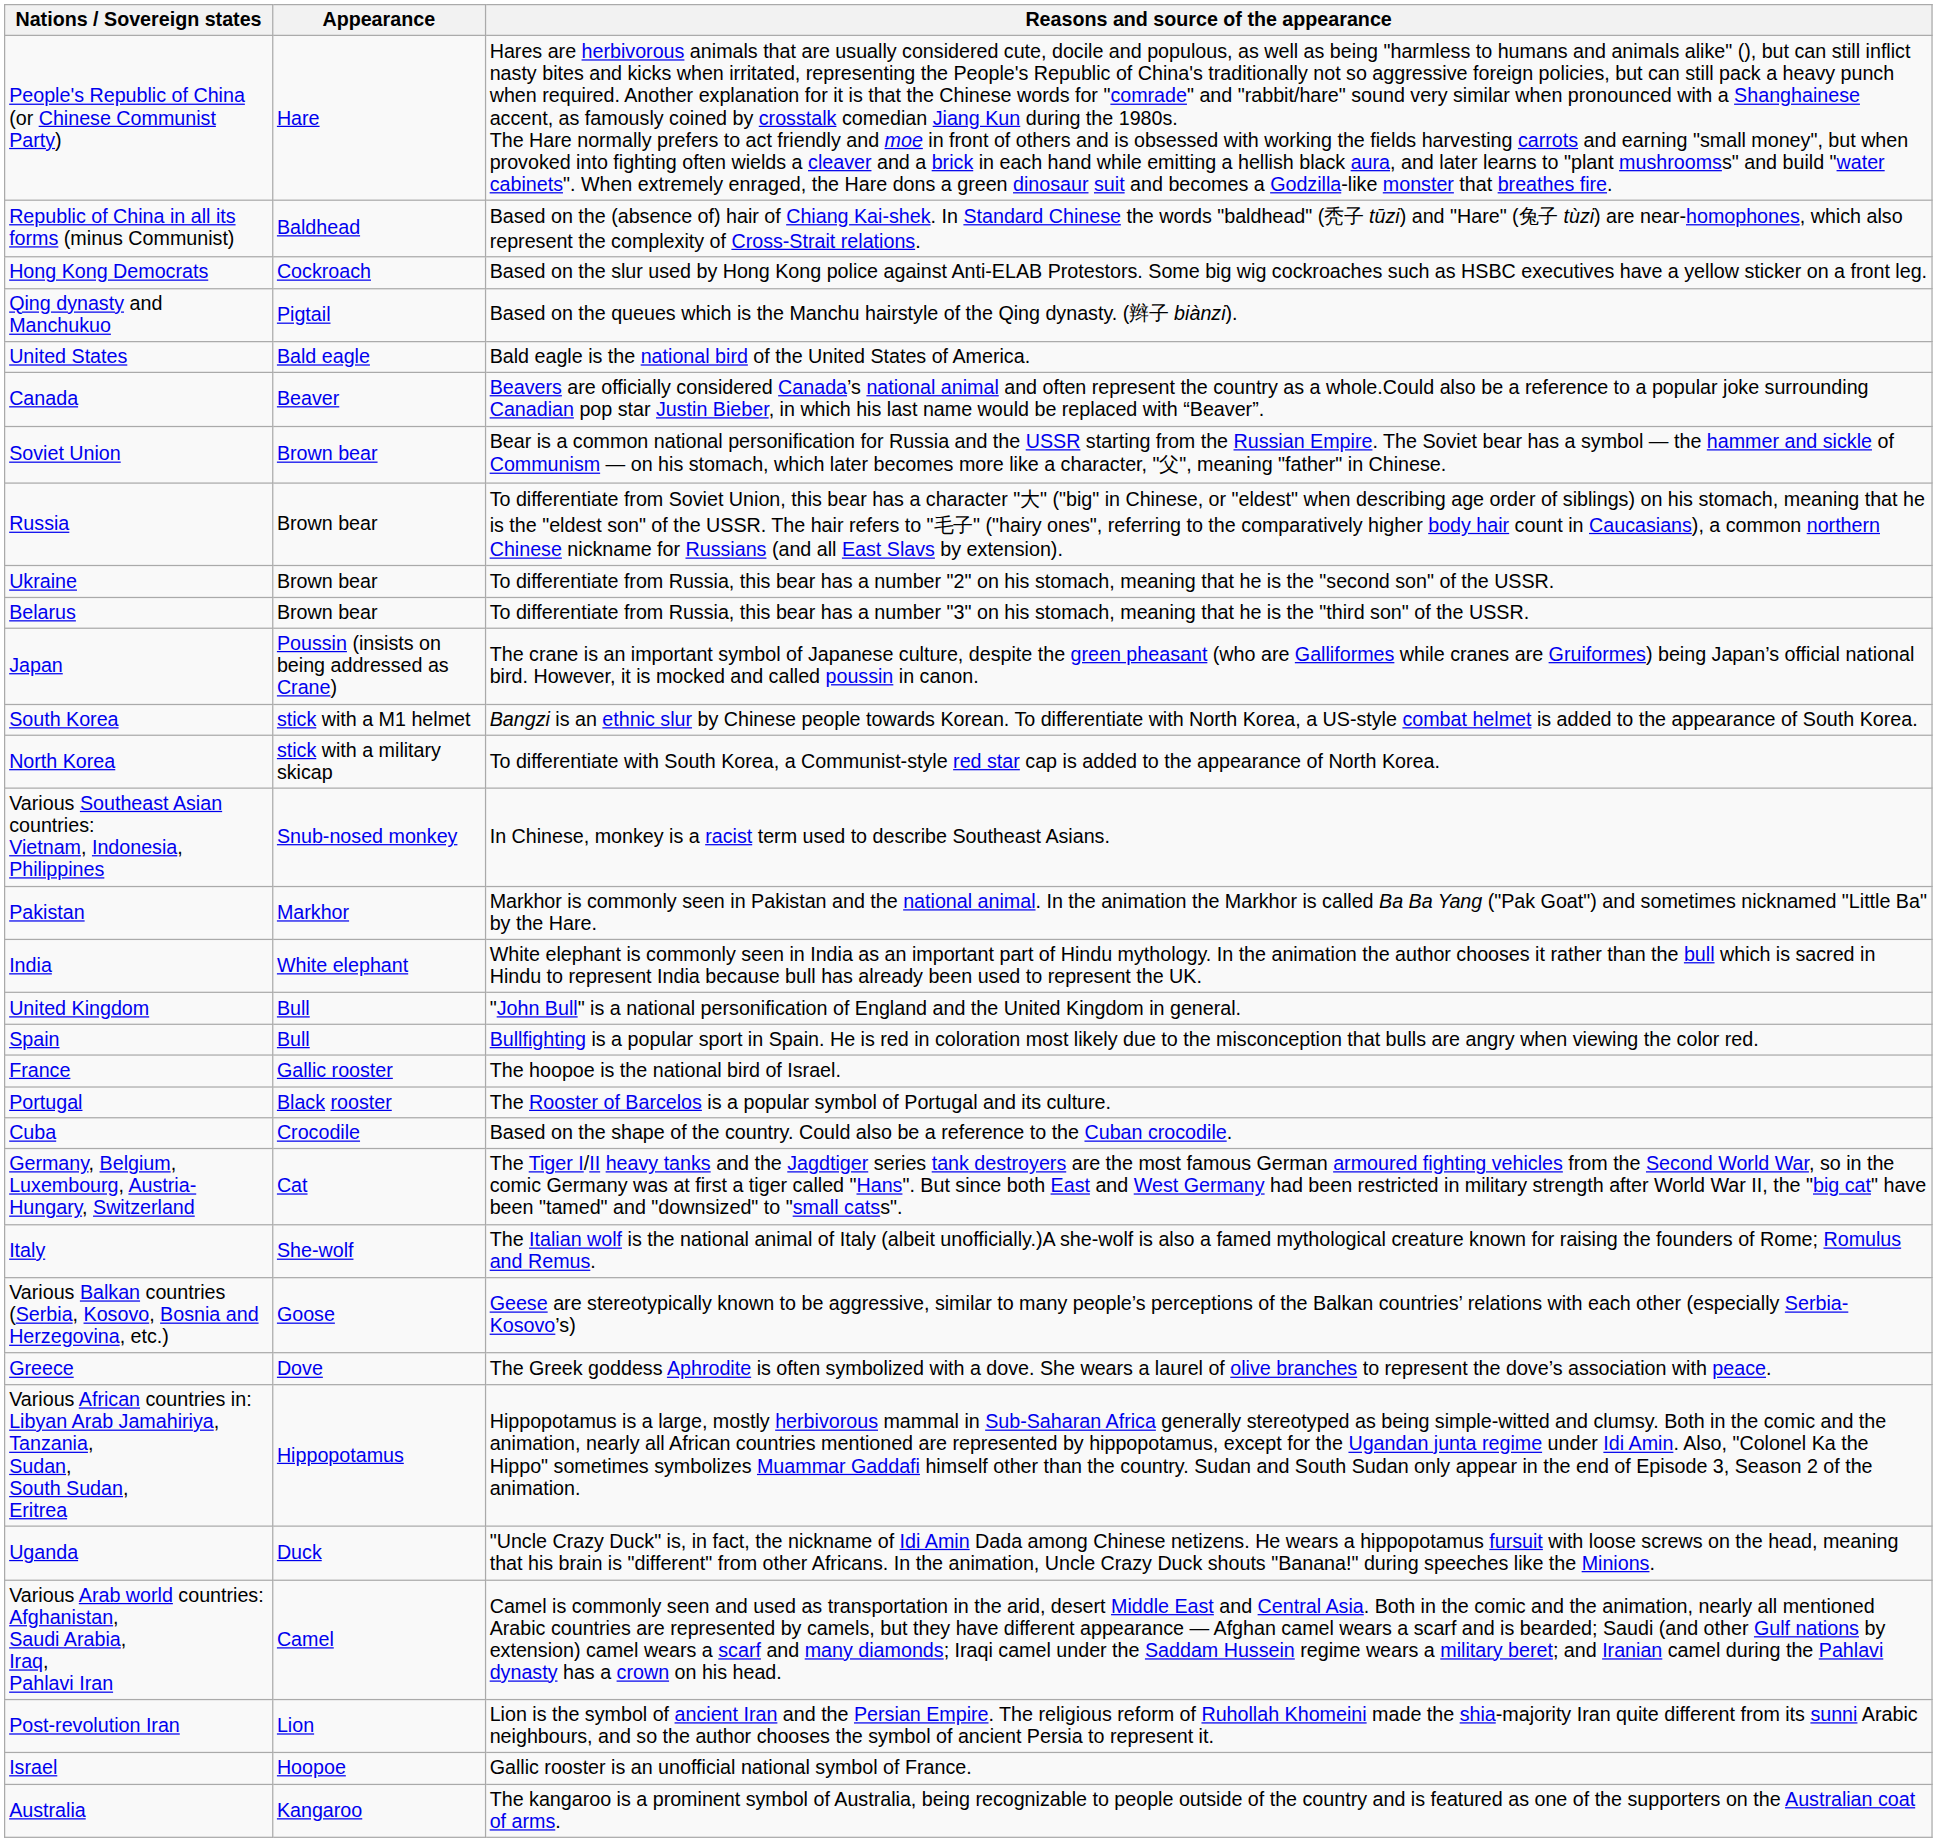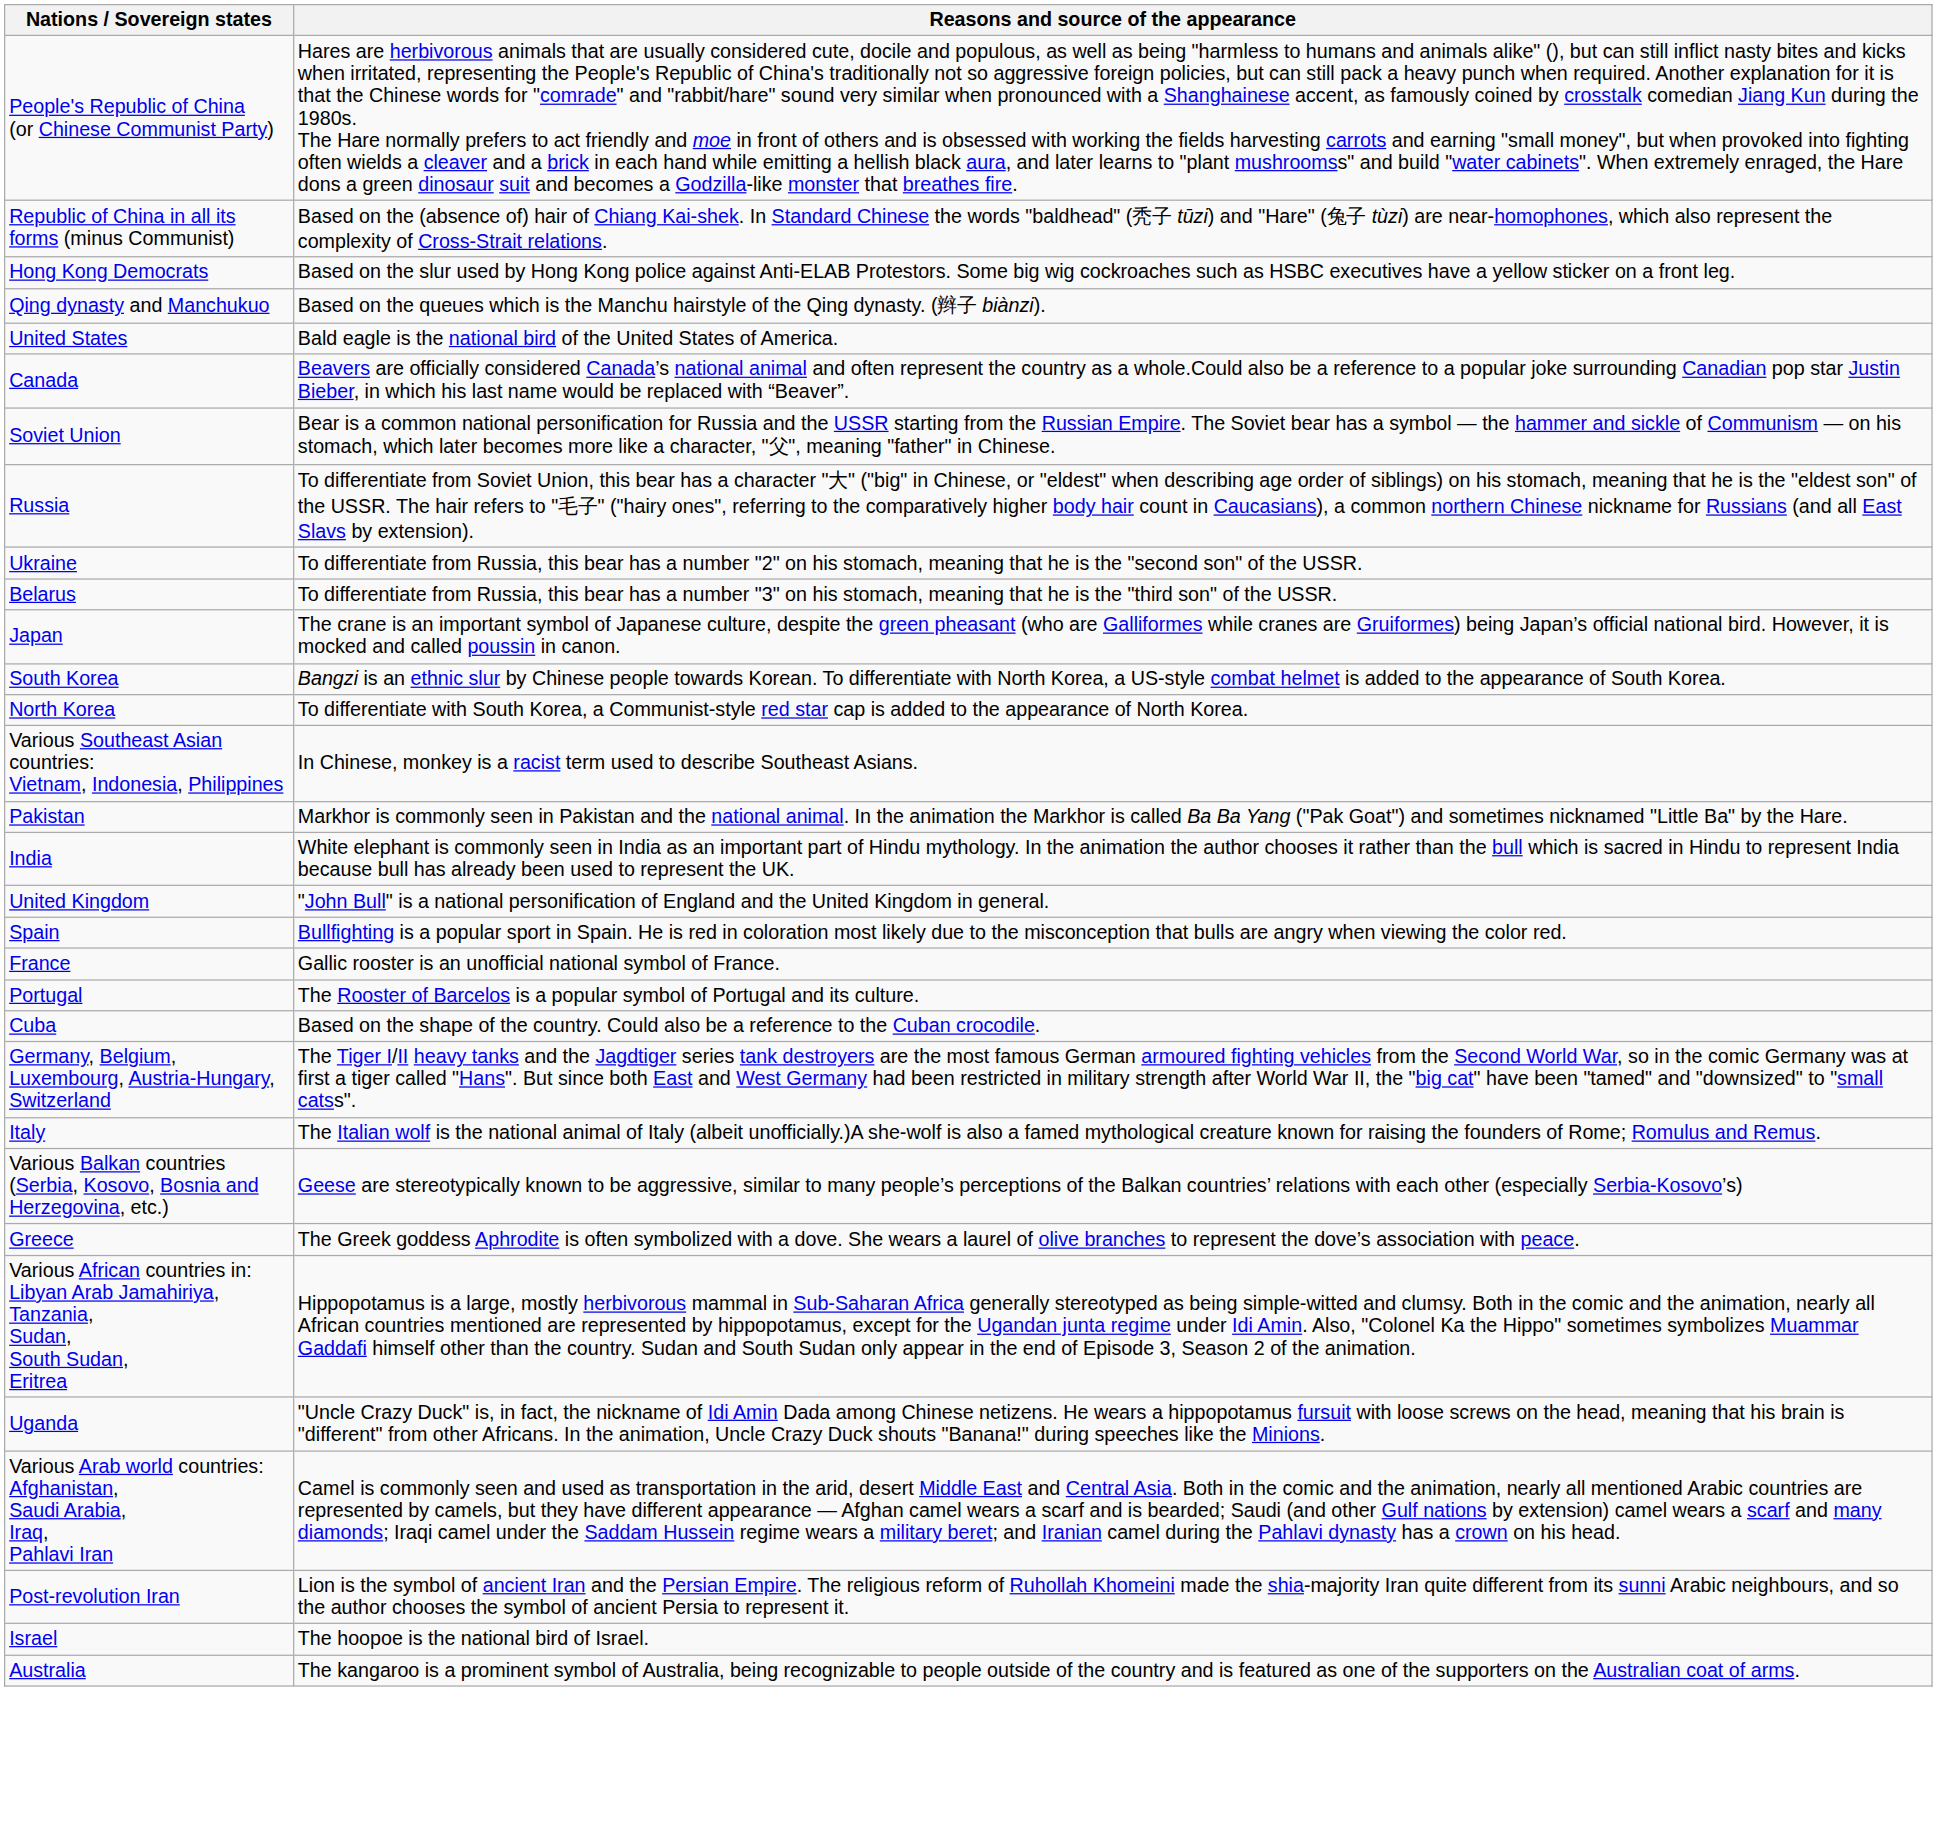 <table class="wikitable">
 <tr>
 <th>Nations / Sovereign states</th>
-<th>Appearance</th>
 <th>Reasons and source of the appearance</th>
 </tr>
 <tr>
 <td><a href='#'>People's Republic of China</a><br>(or <a href='#'>Chinese Communist Party</a>)</td>
-<td><a href='#'>Hare</a></td>
 <td>Hares are <a href='#'>herbivorous</a> animals that are usually considered cute, docile and populous, as well as being "harmless to humans and animals alike" (), but can still inflict nasty bites and kicks when irritated, representing the People's Republic of China's traditionally not so aggressive foreign policies, but can still pack a heavy punch when required. Another explanation for it is that the Chinese words for "<a href='#'>comrade</a>" and "rabbit/hare" sound very similar when pronounced with a <a href='#'>Shanghainese</a> accent, as famously coined by <a href='#'>crosstalk</a> comedian <a href='#'>Jiang Kun</a> during the 1980s.<br>The Hare normally prefers to act friendly and <em><a href='#'>moe</a></em> in front of others and is obsessed with working the fields harvesting <a href='#'>carrots</a> and earning "small money", but when provoked into fighting often wields a <a href='#'>cleaver</a> and a <a href='#'>brick</a> in each hand while emitting a hellish black <a href='#'>aura</a>, and later learns to "plant <a href='#'>mushrooms</a>s" and build "<a href='#'>water cabinets</a>".  When extremely enraged, the Hare dons a green <a href='#'>dinosaur</a> <a href='#'>suit</a> and becomes a <a href='#'>Godzilla</a>-like <a href='#'>monster</a> that <a href='#'>breathes fire</a>.</td>
 </tr>
 <tr>
 <td><a href='#'>Republic of China in all its forms</a> (minus Communist)</td>
-<td><a href='#'>Baldhead</a></td>
 <td>Based on the (absence of) hair of <a href='#'>Chiang Kai-shek</a>. In <a href='#'>Standard Chinese</a> the words "baldhead" (秃子 <em>tūzi</em>) and "Hare" (兔子 <em>tùzi</em>) are near-<a href='#'>homophones</a>, which also represent the complexity of <a href='#'>Cross-Strait relations</a>.</td>
 </tr>
 <tr>
 <td><a href='#'>Hong Kong Democrats</a></td>
-<td><a href='#'>Cockroach</a></td>
 <td>Based on the slur used by Hong Kong police against Anti-ELAB Protestors. Some big wig cockroaches such as HSBC executives have a yellow sticker on a front leg.</td>
 </tr>
 <tr>
 <td><a href='#'>Qing dynasty</a> and <a href='#'>Manchukuo</a></td>
-<td><a href='#'>Pigtail</a></td>
 <td>Based on the queues which is the Manchu hairstyle of the Qing dynasty. (辫子  <em>biànzi</em>).</td>
 </tr>
 <tr>
 <td><a href='#'>United States</a></td>
-<td><a href='#'>Bald eagle</a></td>
 <td>Bald eagle is the <a href='#'>national bird</a> of the United States of America.</td>
 </tr>
 <tr>
 <td><a href='#'>Canada</a></td>
-<td><a href='#'>Beaver</a></td>
 <td><a href='#'>Beavers</a> are officially considered <a href='#'>Canada</a>’s <a href='#'>national animal</a> and often represent the country as a whole.Could also be a reference to a popular joke surrounding <a href='#'>Canadian</a> pop star <a href='#'>Justin Bieber</a>, in which his last name would be replaced with “Beaver”.</td>
 </tr>
 <tr>
 <td><a href='#'>Soviet Union</a></td>
-<td><a href='#'>Brown bear</a></td>
 <td>Bear is a common national personification for Russia and the <a href='#'>USSR</a> starting from the <a href='#'>Russian Empire</a>. The Soviet bear has a symbol — the <a href='#'>hammer and sickle</a> of <a href='#'>Communism</a> — on his stomach, which later becomes more like a character, "父", meaning "father" in Chinese.</td>
 </tr>
 <tr>
 <td><a href='#'>Russia</a></td>
-<td>Brown bear</td>
 <td>To differentiate from Soviet Union, this bear has a character "大" ("big" in Chinese, or "eldest" when describing age order of siblings) on his stomach, meaning that he is the "eldest son" of the USSR.  The hair refers to "毛子" ("hairy ones", referring to the comparatively higher <a href='#'>body hair</a> count in <a href='#'>Caucasians</a>), a common <a href='#'>northern Chinese</a> nickname for <a href='#'>Russians</a> (and all <a href='#'>East Slavs</a> by extension).</td>
 </tr>
 <tr>
 <td><a href='#'>Ukraine</a></td>
-<td>Brown bear</td>
 <td>To differentiate from Russia, this bear has a number "2" on his stomach, meaning that he is the "second son" of the USSR.</td>
 </tr>
 <tr>
 <td><a href='#'>Belarus</a></td>
-<td>Brown bear</td>
 <td>To differentiate from Russia, this bear has a number "3" on his stomach, meaning that he is the "third son" of the USSR.</td>
 </tr>
 <tr>
 <td><a href='#'>Japan</a></td>
-<td><a href='#'>Poussin</a> (insists on being addressed as <a href='#'>Crane</a>)</td>
 <td>The crane is an important symbol of Japanese culture, despite the <a href='#'>green pheasant</a> (who are <a href='#'>Galliformes</a> while cranes are <a href='#'>Gruiformes</a>) being Japan’s official national bird. However, it is mocked and called <a href='#'>poussin</a> in canon.</td>
 </tr>
 <tr>
 <td><a href='#'>South Korea</a></td>
-<td><a href='#'>stick</a> with a M1 helmet</td>
 <td><em>Bangzi</em> is an <a href='#'>ethnic slur</a> by Chinese people towards Korean. To differentiate with North Korea, a US-style <a href='#'>combat helmet</a> is added to the appearance of South Korea.</td>
 </tr>
 <tr>
 <td><a href='#'>North Korea</a></td>
-<td><a href='#'>stick</a> with a military skicap</td>
 <td>To differentiate with South Korea, a Communist-style <a href='#'>red star</a> cap is added to the appearance of North Korea.</td>
 </tr>
 <tr>
 <td>Various <a href='#'>Southeast Asian</a> countries:<br><a href='#'>Vietnam</a>, <a href='#'>Indonesia</a>, <a href='#'>Philippines</a></td>
-<td><a href='#'>Snub-nosed  monkey</a></td>
 <td>In Chinese, monkey is a <a href='#'>racist</a> term used to describe Southeast Asians.</td>
 </tr>
 <tr>
 <td><a href='#'>Pakistan</a></td>
-<td><a href='#'>Markhor</a></td>
 <td>Markhor is commonly seen in Pakistan and the <a href='#'>national animal</a>. In the animation the Markhor is called <em>Ba Ba Yang</em> ("Pak Goat") and sometimes nicknamed "Little Ba" by the Hare.</td>
 </tr>
 <tr>
 <td><a href='#'>India</a></td>
-<td><a href='#'>White elephant</a></td>
 <td>White elephant is commonly seen in India as an important part of Hindu mythology. In the animation the author chooses it rather than the <a href='#'>bull</a> which is sacred in Hindu to represent India because bull has already been used to represent the UK.</td>
 </tr>
 <tr>
 <td><a href='#'>United Kingdom</a></td>
-<td><a href='#'>Bull</a></td>
 <td>"<a href='#'>John Bull</a>" is a national personification of England and the United Kingdom in general.</td>
 </tr>
 <tr>
 <td><a href='#'>Spain</a></td>
-<td><a href='#'>Bull</a></td>
 <td><a href='#'>Bullfighting</a> is a popular sport in Spain. He is red in coloration most likely due to the misconception that bulls are angry when viewing the color red.</td>
 </tr>
 <tr>
 <td><a href='#'>France</a></td>
-<td><a href='#'>Gallic rooster</a></td>
-<td>The hoopoe is the national bird of Israel.</td>
+<td>Gallic rooster is an unofficial national symbol of France.</td>
 </tr>
 <tr>
 <td><a href='#'>Portugal</a></td>
-<td><a href='#'>Black</a> <a href='#'>rooster</a></td>
 <td>The <a href='#'>Rooster of Barcelos</a> is a popular symbol of Portugal and its culture.</td>
 </tr>
 <tr>
 <td><a href='#'>Cuba</a></td>
-<td><a href='#'>Crocodile</a></td>
 <td>Based on the shape of the country. Could also be a reference to the <a href='#'>Cuban crocodile</a>.</td>
 </tr>
 <tr>
 <td><a href='#'>Germany</a>, <a href='#'>Belgium</a>,  <a href='#'>Luxembourg</a>, <a href='#'>Austria-Hungary</a>, <a href='#'>Switzerland</a></td>
-<td><a href='#'>Cat</a></td>
 <td>The <a href='#'>Tiger I</a>/<a href='#'>II</a> <a href='#'>heavy tanks</a> and the <a href='#'>Jagdtiger</a> series <a href='#'>tank destroyers</a> are the most famous German <a href='#'>armoured fighting vehicles</a> from the <a href='#'>Second World War</a>, so in the comic Germany was at first a tiger called "<a href='#'>Hans</a>". But since both <a href='#'>East</a> and <a href='#'>West Germany</a> had been restricted in military strength after World War II, the "<a href='#'>big cat</a>" have been "tamed" and "downsized" to "<a href='#'>small cats</a>s".</td>
 </tr>
 <tr>
 <td><a href='#'>Italy</a></td>
-<td><a href='#'>She-wolf</a></td>
 <td>The <a href='#'>Italian wolf</a> is the national animal of Italy (albeit unofficially.)A she-wolf is also a famed mythological creature known for raising the founders of Rome; <a href='#'>Romulus and Remus</a>. </td>
 </tr>
 <tr>
 <td>Various <a href='#'>Balkan</a> countries (<a href='#'>Serbia</a>, <a href='#'>Kosovo</a>, <a href='#'>Bosnia and Herzegovina</a>, etc.)</td>
-<td><a href='#'>Goose</a></td>
 <td><a href='#'>Geese</a> are stereotypically known to be aggressive, similar to many people’s perceptions of the Balkan countries’ relations with each other (especially <a href='#'>Serbia-Kosovo</a>’s)</td>
 </tr>
 <tr>
 <td><a href='#'>Greece</a></td>
-<td><a href='#'>Dove</a></td>
 <td>The Greek goddess <a href='#'>Aphrodite</a> is often symbolized with a dove. She wears a laurel of <a href='#'>olive branches</a> to represent the dove’s association with <a href='#'>peace</a>.</td>
 </tr>
 <tr>
 <td>Various <a href='#'>African</a> countries in:<br><a href='#'>Libyan Arab Jamahiriya</a>,<br><a href='#'>Tanzania</a>,<br><a href='#'>Sudan</a>,<br><a href='#'>South Sudan</a>,<br><a href='#'>Eritrea</a></td>
-<td><a href='#'>Hippopotamus</a></td>
 <td>Hippopotamus is a large, mostly <a href='#'>herbivorous</a> mammal in <a href='#'>Sub-Saharan Africa</a> generally stereotyped as being simple-witted and clumsy.  Both in the comic and the animation, nearly all African countries mentioned are represented by hippopotamus, except for the <a href='#'>Ugandan junta regime</a> under <a href='#'>Idi Amin</a>.  Also, "Colonel Ka the Hippo" sometimes symbolizes <a href='#'>Muammar Gaddafi</a> himself other than the country. Sudan and South Sudan only appear in the end of Episode 3, Season 2 of the animation.</td>
 </tr>
 <tr>
 <td><a href='#'>Uganda</a></td>
-<td><a href='#'>Duck</a></td>
 <td>"Uncle Crazy Duck" is, in fact, the nickname of <a href='#'>Idi Amin</a> Dada among Chinese netizens. He wears a hippopotamus <a href='#'>fursuit</a> with loose screws on the head, meaning that his brain is "different" from other Africans. In the animation, Uncle Crazy Duck shouts "Banana!" during speeches like the <a href='#'>Minions</a>.</td>
 </tr>
 <tr>
 <td>Various <a href='#'>Arab world</a> countries:<br><a href='#'>Afghanistan</a>,<br><a href='#'>Saudi Arabia</a>,<br><a href='#'>Iraq</a>,<br><a href='#'>Pahlavi Iran</a></td>
-<td><a href='#'>Camel</a></td>
 <td>Camel is commonly seen and used as transportation in the arid, desert <a href='#'>Middle East</a> and <a href='#'>Central Asia</a>. Both in the comic and the animation, nearly all mentioned Arabic countries are represented by camels, but they have different appearance — Afghan camel wears a scarf and is bearded; Saudi (and other <a href='#'>Gulf nations</a> by extension) camel wears a <a href='#'>scarf</a> and <a href='#'>many diamonds</a>; Iraqi camel under the <a href='#'>Saddam Hussein</a> regime wears a <a href='#'>military beret</a>; and <a href='#'>Iranian</a> camel during the <a href='#'>Pahlavi dynasty</a> has a <a href='#'>crown</a> on his head.</td>
 </tr>
 <tr>
 <td><a href='#'>Post-revolution Iran</a></td>
-<td><a href='#'>Lion</a></td>
 <td>Lion is the symbol of <a href='#'>ancient Iran</a> and the <a href='#'>Persian Empire</a>.  The religious reform of <a href='#'>Ruhollah Khomeini</a> made the <a href='#'>shia</a>-majority Iran quite different from its <a href='#'>sunni</a> Arabic neighbours, and so the author chooses the symbol of ancient Persia to represent it.</td>
 </tr>
 <tr>
 <td><a href='#'>Israel</a></td>
-<td><a href='#'>Hoopoe</a></td>
-<td>Gallic rooster is an unofficial national symbol of France.</td>
+<td>The hoopoe is the national bird of Israel.</td>
 </tr>
 <tr>
 <td><a href='#'>Australia</a></td>
-<td><a href='#'>Kangaroo</a></td>
 <td>The kangaroo is a prominent symbol of Australia, being recognizable to people outside of the country and is featured as one of the supporters on the <a href='#'>Australian coat of arms</a>.</td>
 </tr>
 </table>
